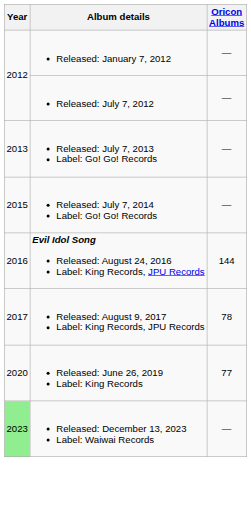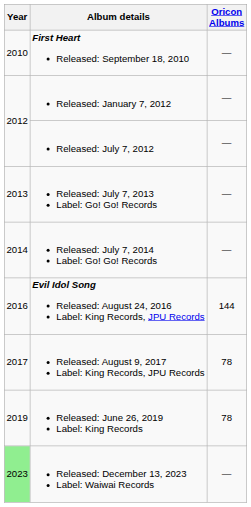 <table class="wikitable">
 <tr>
 <th>Year</th>
 <th>Album details</th>
 <th><a href='#'>Oricon<br>Albums</a></th>
+</tr>
+<tr>
+<td>2010</td>
+<td><strong><em>First Heart</em></strong><br><ul><li>Released: September 18, 2010</li></ul></td>
+<td align="center">—</td>
 </tr>
 <tr>
 <td rowspan="2">2012</td>
 <td><br><ul><li>Released: January 7, 2012</li></ul></td>
 <td align="center">—</td>
 </tr>
 <tr>
 <td><br><ul><li>Released: July 7, 2012</li></ul></td>
 <td align="center">—</td>
 </tr>
 <tr>
 <td>2013</td>
 <td><br><ul><li>Released: July 7, 2013</li><li>Label: Go! Go! Records</li></ul></td>
 <td align="center">—</td>
 </tr>
 <tr>
-<td>2015</td>
+<td>2014</td>
 <td><br><ul><li>Released: July 7, 2014</li><li>Label: Go! Go! Records</li></ul></td>
 <td align="center">—</td>
 </tr>
 <tr>
 <td>2016</td>
 <td><strong><em>Evil Idol Song</em></strong><br><ul><li>Released: August 24, 2016</li><li>Label: King Records, <a href='#'>JPU Records</a></li></ul></td>
 <td align="center">144</td>
 </tr>
 <tr>
 <td>2017</td>
 <td><br><ul><li>Released: August 9, 2017</li><li>Label: King Records, JPU Records</li></ul></td>
 <td align="center">78</td>
 </tr>
 <tr>
-<td>2020</td>
+<td>2019</td>
 <td><br><ul><li>Released: June 26, 2019</li><li>Label: King Records</li></ul></td>
-<td align="center">77</td>
+<td align="center">78</td>
 </tr>
 <tr>
 <td style="background: lightgreen;">2023</td>
 <td><br><ul><li>Released: December 13, 2023</li><li>Label: Waiwai Records</li></ul></td>
 <td align="center">—</td>
 </tr>
 </table>
